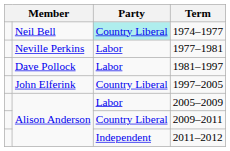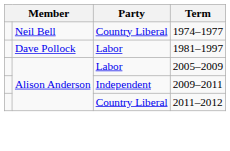 <table class="wikitable">
 <tr>
 <th colspan="2">Member</th>
 <th>Party</th>
 <th>Term</th>
 </tr>
 <tr>
 <td> </td>
 <td><a href='#'>Neil Bell</a></td>
-<td style="background: paleturquoise;"><a href='#'>Country Liberal</a></td>
+<td><a href='#'>Country Liberal</a></td>
 <td>1974–1977</td>
-</tr>
-<tr>
-<td> </td>
-<td><a href='#'>Neville Perkins</a></td>
-<td><a href='#'>Labor</a></td>
-<td>1977–1981</td>
 </tr>
 <tr>
 <td> </td>
 <td><a href='#'>Dave Pollock</a></td>
 <td><a href='#'>Labor</a></td>
 <td>1981–1997</td>
 </tr>
 <tr>
 <td> </td>
-<td><a href='#'>John Elferink</a></td>
-<td><a href='#'>Country Liberal</a></td>
-<td>1997–2005</td>
-</tr>
-<tr>
-<td> </td>
 <td rowspan="3"><a href='#'>Alison Anderson</a></td>
 <td><a href='#'>Labor</a></td>
 <td>2005–2009</td>
 </tr>
 <tr>
 <td> </td>
-<td><a href='#'>Country Liberal</a></td>
+<td><a href='#'>Independent</a></td>
 <td>2009–2011</td>
 </tr>
 <tr>
 <td> </td>
-<td><a href='#'>Independent</a></td>
+<td><a href='#'>Country Liberal</a></td>
 <td>2011–2012</td>
 </tr>
 </table>
